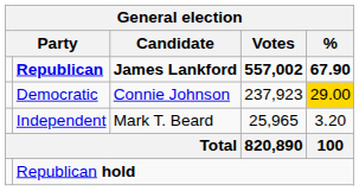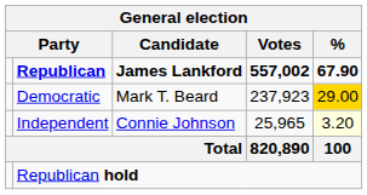 <table class=wikitable>
 <tr>
 <th colspan = 6>General election</th>
 </tr>
 <tr>
 <th colspan=2>Party</th>
 <th>Candidate</th>
 <th>Votes</th>
 <th>%</th>
 </tr>
 <tr>
 <td></td>
 <td><strong><a href='#'>Republican</a></strong></td>
 <td><strong>James Lankford</strong></td>
 <td align=center><strong>557,002</strong></td>
 <td align=center><strong>67.90</strong></td>
 </tr>
 <tr>
 <td></td>
 <td><a href='#'>Democratic</a></td>
-<td><a href='#'>Connie Johnson</a></td>
+<td>Mark T. Beard</td>
 <td align=center>237,923</td>
 <td align=center style="background: gold;">29.00</td>
 </tr>
 <tr>
 <td></td>
 <td><a href='#'>Independent</a></td>
-<td>Mark T. Beard</td>
+<td><a href='#'>Connie Johnson</a></td>
 <td align=center>25,965</td>
-<td align=center>3.20</td>
+<td align=center style="background: lightyellow;">3.20</td>
 </tr>
 <tr>
 <th colspan=3; style="text-align:right;">Total</th>
 <th align=center>820,890</th>
 <th align=center>100</th>
 </tr>
 <tr>
 <td></td>
 <td colspan=6; style="text-align:left;"><a href='#'>Republican</a> <strong>hold</strong></td>
 </tr>
 </table>
